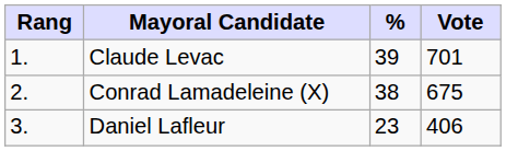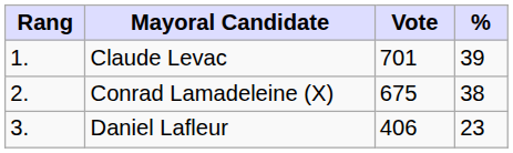 <table class="wikitable">
 <tr>
 <th style="background:#ddf; width:50px;">Rang</th>
 <th style="background:#ddf; width:200px;">Mayoral Candidate </th>
+<th style="background:#ddf; width:50px;">Vote</th>
 <th style="background:#ddf; width:30px;">%</th>
-<th style="background:#ddf; width:50px;">Vote</th>
 </tr>
 <tr>
 <td>1.</td>
 <td>Claude Levac</td>
+<td>701</td>
 <td>39</td>
-<td>701</td>
 </tr>
 <tr>
 <td>2.</td>
 <td>Conrad Lamadeleine (X)</td>
+<td>675</td>
 <td>38</td>
-<td>675</td>
 </tr>
 <tr>
 <td>3.</td>
 <td>Daniel Lafleur</td>
+<td>406</td>
 <td>23</td>
-<td>406</td>
 </tr>
 </table>
